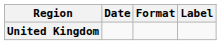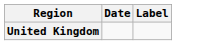 <table class="wikitable plainrowheaders">
 <tr>
 <th scope="col">Region</th>
 <th scope="col">Date</th>
-<th scope="col">Format</th>
 <th scope="col">Label</th>
 </tr>
 <tr>
 <th scope="row">United Kingdom</th>
 <td rowspan="1"></td>
 <td rowspan="1"></td>
-<td rowspan="1"></td>
 </tr>
 </table>
